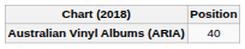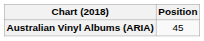 <table class="wikitable plainrowheaders" style="text-align:center">
 <tr>
 <th scope="col">Chart (2018)</th>
 <th scope="col">Position</th>
 </tr>
 <tr>
 <th scope="row">Australian Vinyl Albums (ARIA)</th>
-<td>40</td>
+<td>45</td>
 </tr>
 </table>
